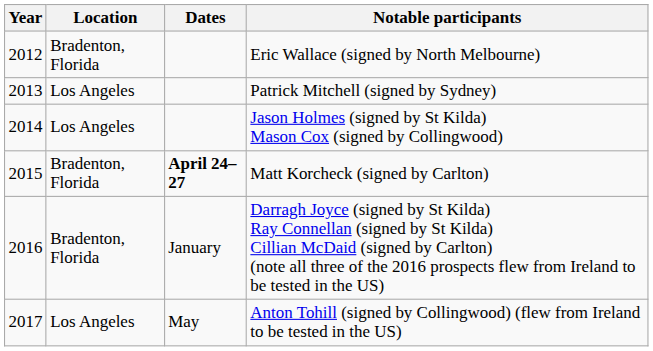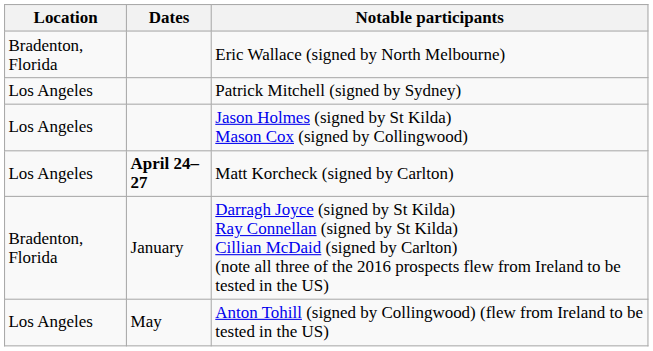 <table class="sortable wikitable">
 <tr>
-<th colspan="1">Year</th>
 <th colspan="1">Location</th>
 <th colspan="1">Dates</th>
 <th colspan="1">Notable participants</th>
 </tr>
 <tr>
-<td>2012</td>
 <td>Bradenton, Florida</td>
 <td></td>
 <td>Eric Wallace (signed by North Melbourne)</td>
 </tr>
 <tr>
-<td>2013</td>
 <td>Los Angeles</td>
 <td></td>
 <td>Patrick Mitchell (signed by Sydney)</td>
 </tr>
 <tr>
-<td>2014</td>
 <td>Los Angeles</td>
 <td></td>
 <td><a href='#'>Jason Holmes</a> (signed by St Kilda)<br><a href='#'>Mason Cox</a> (signed by Collingwood)</td>
 </tr>
 <tr>
-<td>2015</td>
-<td>Bradenton, Florida</td>
+<td>Los Angeles</td>
 <td><strong>April 24–27</strong></td>
 <td>Matt Korcheck (signed by Carlton)</td>
 </tr>
 <tr>
-<td>2016</td>
 <td>Bradenton, Florida</td>
 <td>January</td>
 <td><a href='#'>Darragh Joyce</a> (signed by St Kilda)<br><a href='#'>Ray Connellan</a> (signed by St Kilda)<br><a href='#'>Cillian McDaid</a> (signed by Carlton)<br> (note all three of the 2016 prospects flew from Ireland to be tested in the US)</td>
 </tr>
 <tr>
-<td>2017</td>
 <td>Los Angeles</td>
 <td>May</td>
 <td><a href='#'>Anton Tohill</a> (signed by Collingwood) (flew from Ireland to be tested in the US)</td>
 </tr>
 </table>
